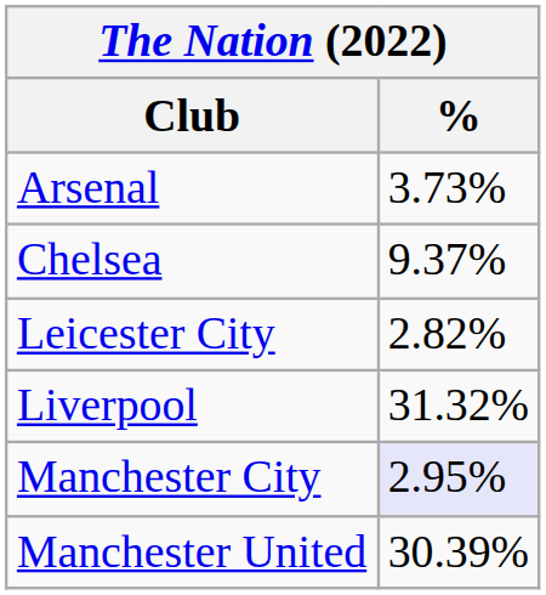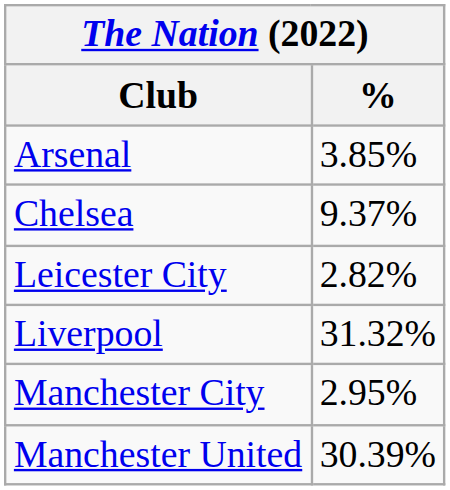 <table class="wikitable sortable">
 <tr>
 <th colspan="2"><em><a href='#'>The Nation</a></em> (2022)</th>
 </tr>
 <tr>
 <th>Club</th>
 <th>%</th>
 </tr>
 <tr>
 <td><a href='#'>Arsenal</a></td>
-<td>3.73%</td>
+<td>3.85%</td>
 </tr>
 <tr>
 <td><a href='#'>Chelsea</a></td>
 <td>9.37%</td>
 </tr>
 <tr>
 <td><a href='#'>Leicester City</a></td>
 <td>2.82%</td>
 </tr>
 <tr>
 <td><a href='#'>Liverpool</a></td>
 <td>31.32%</td>
 </tr>
 <tr>
 <td><a href='#'>Manchester City</a></td>
-<td style="background: lavender;">2.95%</td>
+<td>2.95%</td>
 </tr>
 <tr>
 <td><a href='#'>Manchester United</a></td>
 <td>30.39%</td>
 </tr>
 </table>
